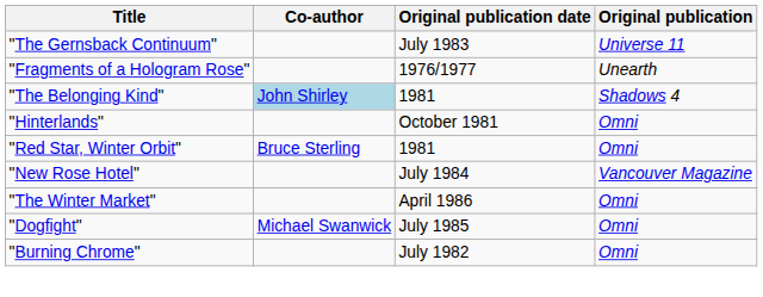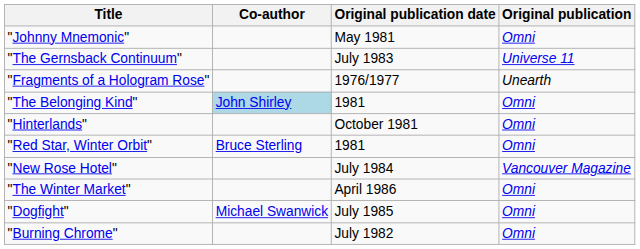 <table class="wikitable">
 <tr>
 <th>Title</th>
 <th>Co-author</th>
 <th>Original publication date</th>
 <th>Original publication</th>
+</tr>
+<tr>
+<td>"<a href='#'>Johnny Mnemonic</a>"</td>
+<td></td>
+<td>May 1981</td>
+<td><em><a href='#'>Omni</a></em></td>
 </tr>
 <tr>
 <td>"<a href='#'>The Gernsback Continuum</a>"</td>
 <td></td>
 <td>July 1983</td>
 <td><em><a href='#'>Universe 11</a></em></td>
 </tr>
 <tr>
 <td>"<a href='#'>Fragments of a Hologram Rose</a>"</td>
 <td></td>
 <td>1976/1977</td>
 <td><em>Unearth</em></td>
 </tr>
 <tr>
 <td>"<a href='#'>The Belonging Kind</a>"</td>
 <td style="background: lightblue;"><a href='#'>John Shirley</a></td>
 <td>1981</td>
-<td><em><a href='#'>Shadows</a> 4</em></td>
+<td><em><a href='#'>Omni</a></em></td>
 </tr>
 <tr>
 <td>"<a href='#'>Hinterlands</a>"</td>
 <td></td>
 <td>October 1981</td>
 <td><em><a href='#'>Omni</a></em></td>
 </tr>
 <tr>
 <td>"<a href='#'>Red Star, Winter Orbit</a>"</td>
 <td><a href='#'>Bruce Sterling</a></td>
 <td>1981</td>
 <td><em><a href='#'>Omni</a></em></td>
 </tr>
 <tr>
 <td>"<a href='#'>New Rose Hotel</a>"</td>
 <td></td>
 <td>July 1984</td>
 <td><em><a href='#'>Vancouver Magazine</a></em></td>
 </tr>
 <tr>
 <td>"<a href='#'>The Winter Market</a>"</td>
 <td></td>
 <td>April 1986</td>
 <td><em><a href='#'>Omni</a></em></td>
 </tr>
 <tr>
 <td>"<a href='#'>Dogfight</a>"</td>
 <td><a href='#'>Michael Swanwick</a></td>
 <td>July 1985</td>
 <td><em><a href='#'>Omni</a></em></td>
 </tr>
 <tr>
 <td>"<a href='#'>Burning Chrome</a>"</td>
 <td></td>
 <td>July 1982</td>
 <td><em><a href='#'>Omni</a></em></td>
 </tr>
 </table>
